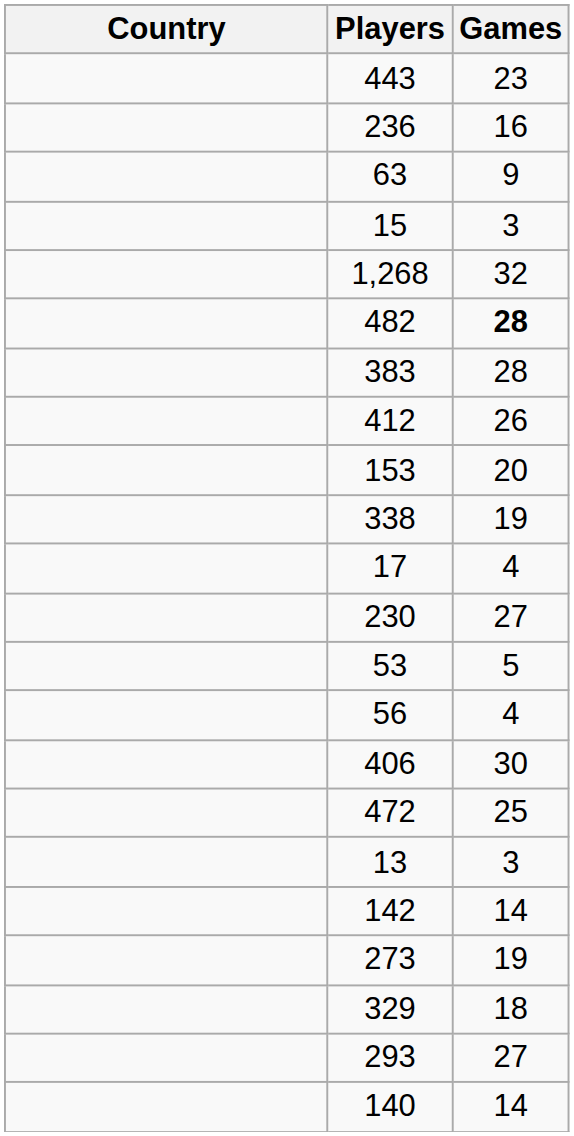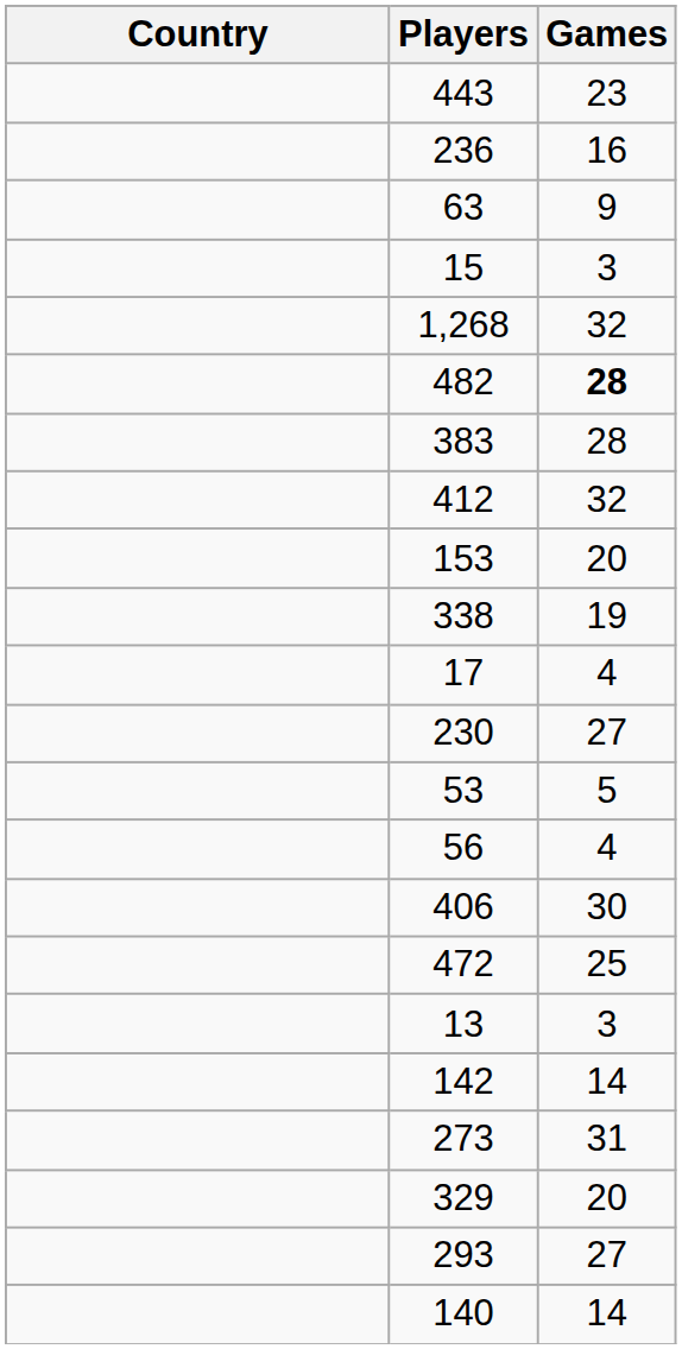 <table class="wikitable" style="text-align:center;">
 <tr>
 <th width=160>Country</th>
 <th width=20>Players</th>
 <th width=20>Games</th>
 </tr>
 <tr>
 <td style="text-align:left;"></td>
 <td>443</td>
 <td>23</td>
 </tr>
 <tr>
 <td style="text-align:left;"></td>
 <td>236</td>
 <td>16</td>
 </tr>
 <tr>
 <td style="text-align:left;"></td>
 <td>63</td>
 <td>9</td>
 </tr>
 <tr>
 <td style="text-align:left;"></td>
 <td>15</td>
 <td>3</td>
 </tr>
 <tr>
 <td style="text-align:left;"></td>
 <td>1,268</td>
 <td>32</td>
 </tr>
 <tr>
 <td style="text-align:left;"></td>
 <td>482</td>
 <td><strong>28</strong></td>
 </tr>
 <tr>
 <td style="text-align:left;"></td>
 <td>383</td>
 <td>28</td>
 </tr>
 <tr>
 <td style="text-align:left;"></td>
 <td>412</td>
-<td>26</td>
+<td>32</td>
 </tr>
 <tr>
 <td style="text-align:left;"></td>
 <td>153</td>
 <td>20</td>
 </tr>
 <tr>
 <td style="text-align:left;"></td>
 <td>338</td>
 <td>19</td>
 </tr>
 <tr>
 <td style="text-align:left;"></td>
 <td>17</td>
 <td>4</td>
 </tr>
 <tr>
 <td style="text-align:left;"></td>
 <td>230</td>
 <td>27</td>
 </tr>
 <tr>
 <td style="text-align:left;"></td>
 <td>53</td>
 <td>5</td>
 </tr>
 <tr>
 <td style="text-align:left;"></td>
 <td>56</td>
 <td>4</td>
 </tr>
 <tr>
 <td style="text-align:left;"></td>
 <td>406</td>
 <td>30</td>
 </tr>
 <tr>
 <td style="text-align:left;"></td>
 <td>472</td>
 <td>25</td>
 </tr>
 <tr>
 <td style="text-align:left;"></td>
 <td>13</td>
 <td>3</td>
 </tr>
 <tr>
 <td style="text-align:left;"></td>
 <td>142</td>
 <td>14</td>
 </tr>
 <tr>
 <td style="text-align:left;"></td>
 <td>273</td>
-<td>19</td>
+<td>31</td>
 </tr>
 <tr>
 <td style="text-align:left;"></td>
 <td>329</td>
-<td>18</td>
+<td>20</td>
 </tr>
 <tr>
 <td style="text-align:left;"></td>
 <td>293</td>
 <td>27</td>
 </tr>
 <tr>
 <td style="text-align:left;"></td>
 <td>140</td>
 <td>14</td>
 </tr>
 </table>
